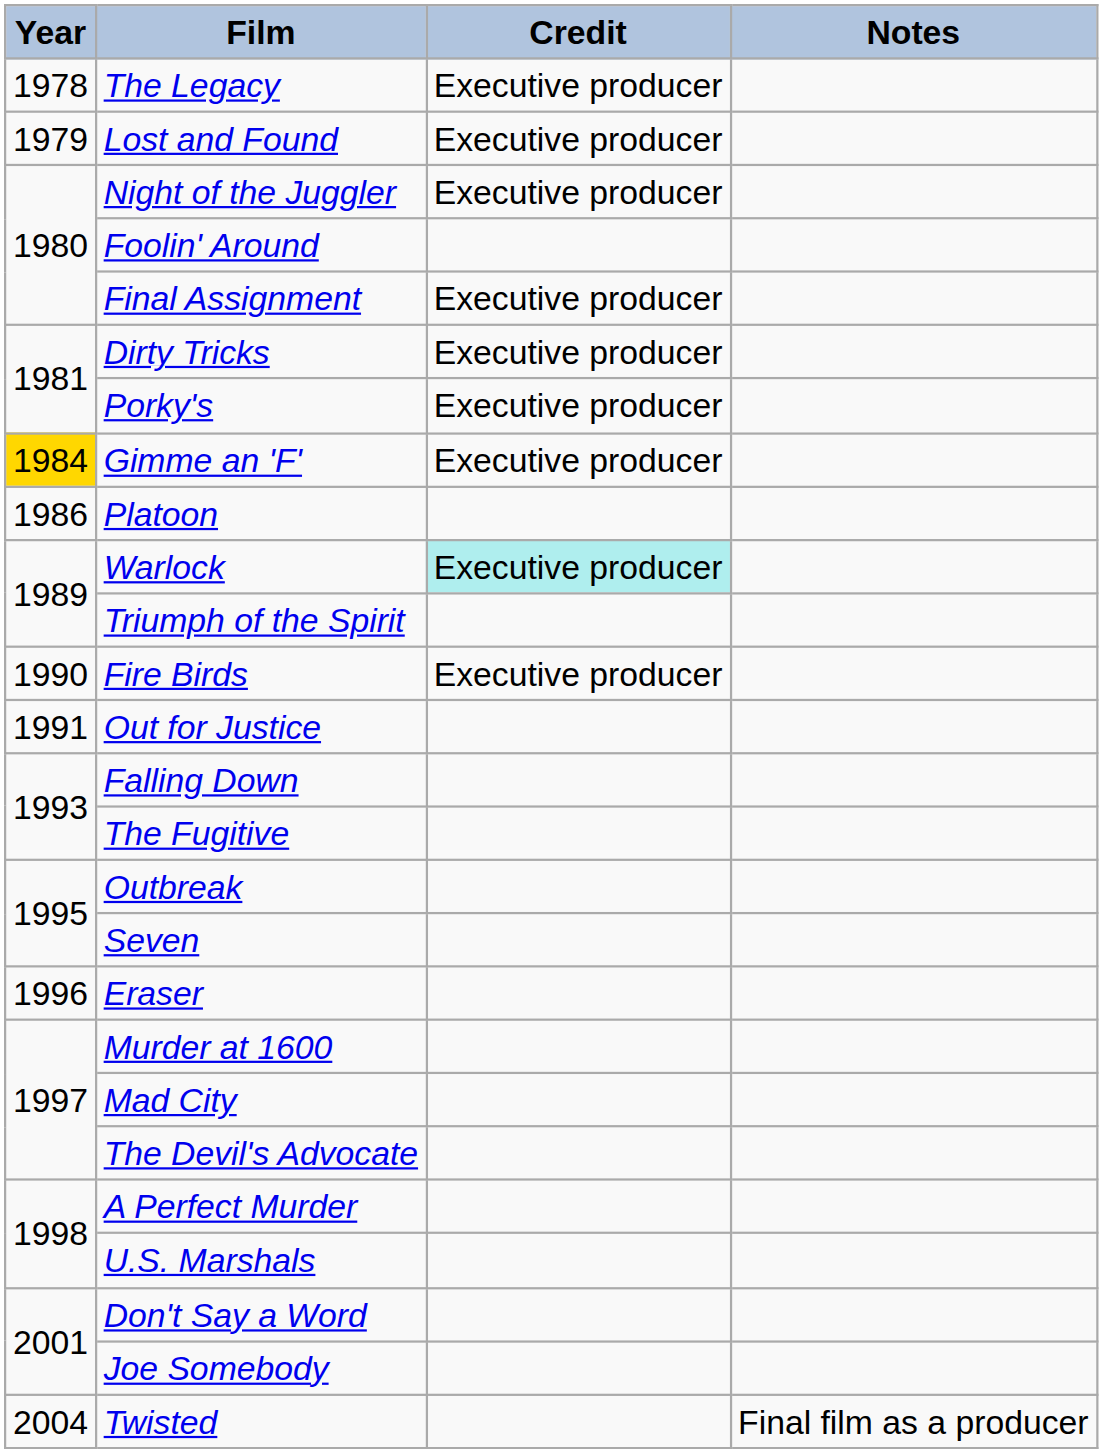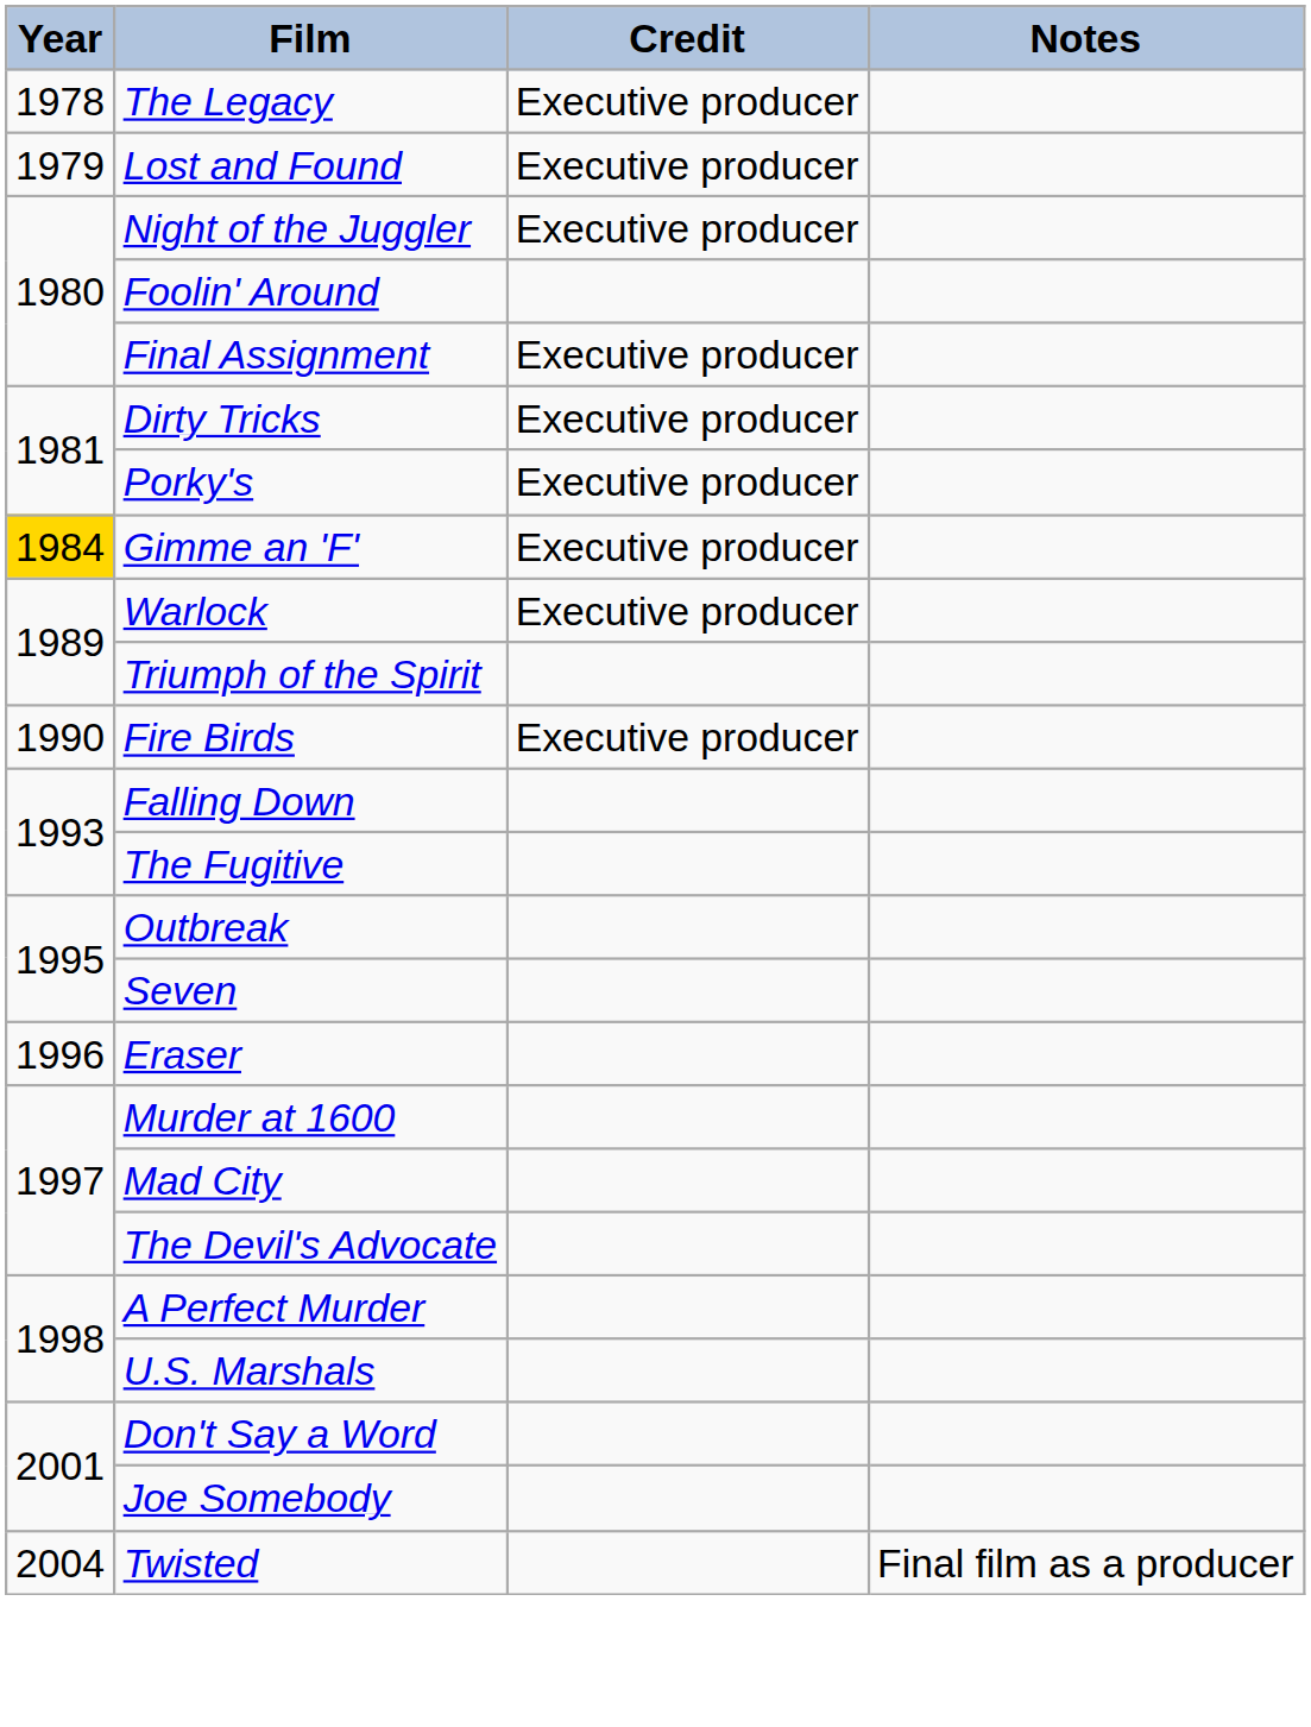 <table class="wikitable" style="font-size:95%;">
 <tr>
 <th style="background:#B0C4DE;">Year</th>
 <th style="background:#B0C4DE;">Film</th>
 <th style="background:#B0C4DE;">Credit</th>
 <th style="background:#B0C4DE;">Notes</th>
 </tr>
 <tr>
 <td>1978</td>
 <td><em><a href='#'>The Legacy</a></em></td>
 <td>Executive producer</td>
 <td></td>
 </tr>
 <tr>
 <td>1979</td>
 <td><em><a href='#'>Lost and Found</a></em></td>
 <td>Executive producer</td>
 <td></td>
 </tr>
 <tr>
 <td rowspan=3>1980</td>
 <td><em><a href='#'>Night of the Juggler</a></em></td>
 <td>Executive producer</td>
 <td></td>
 </tr>
 <tr>
 <td><em><a href='#'>Foolin' Around</a></em></td>
 <td></td>
 <td></td>
 </tr>
 <tr>
 <td><em><a href='#'>Final Assignment</a></em></td>
 <td>Executive producer</td>
 <td></td>
 </tr>
 <tr>
 <td rowspan=2>1981</td>
 <td><em><a href='#'>Dirty Tricks</a></em></td>
 <td>Executive producer</td>
 <td></td>
 </tr>
 <tr>
 <td><em><a href='#'>Porky's</a></em></td>
 <td>Executive producer</td>
 <td></td>
 </tr>
 <tr>
 <td style="background: gold;">1984</td>
 <td><em><a href='#'>Gimme an 'F'</a></em></td>
 <td>Executive producer</td>
 <td></td>
 </tr>
 <tr>
-<td>1986</td>
-<td><em><a href='#'>Platoon</a></em></td>
-<td></td>
-<td></td>
-</tr>
-<tr>
 <td rowspan=2>1989</td>
 <td><em><a href='#'>Warlock</a></em></td>
-<td style="background: paleturquoise;">Executive producer</td>
+<td>Executive producer</td>
 <td></td>
 </tr>
 <tr>
 <td><em><a href='#'>Triumph of the Spirit</a></em></td>
 <td></td>
 <td></td>
 </tr>
 <tr>
 <td>1990</td>
 <td><em><a href='#'>Fire Birds</a></em></td>
 <td>Executive producer</td>
-<td></td>
-</tr>
-<tr>
-<td>1991</td>
-<td><em><a href='#'>Out for Justice</a></em></td>
-<td></td>
 <td></td>
 </tr>
 <tr>
 <td rowspan=2>1993</td>
 <td><em><a href='#'>Falling Down</a></em></td>
 <td></td>
 <td></td>
 </tr>
 <tr>
 <td><em><a href='#'>The Fugitive</a></em></td>
 <td></td>
 <td></td>
 </tr>
 <tr>
 <td rowspan=2>1995</td>
 <td><em><a href='#'>Outbreak</a></em></td>
 <td></td>
 <td></td>
 </tr>
 <tr>
 <td><em><a href='#'>Seven</a></em></td>
 <td></td>
 <td></td>
 </tr>
 <tr>
 <td>1996</td>
 <td><em><a href='#'>Eraser</a></em></td>
 <td></td>
 <td></td>
 </tr>
 <tr>
 <td rowspan=3>1997</td>
 <td><em><a href='#'>Murder at 1600</a></em></td>
 <td></td>
 <td></td>
 </tr>
 <tr>
 <td><em><a href='#'>Mad City</a></em></td>
 <td></td>
 <td></td>
 </tr>
 <tr>
 <td><em><a href='#'>The Devil's Advocate</a></em></td>
 <td></td>
 <td></td>
 </tr>
 <tr>
 <td rowspan=2>1998</td>
 <td><em><a href='#'>A Perfect Murder</a></em></td>
 <td></td>
 <td></td>
 </tr>
 <tr>
 <td><em><a href='#'>U.S. Marshals</a></em></td>
 <td></td>
 <td></td>
 </tr>
 <tr>
 <td rowspan=2>2001</td>
 <td><em><a href='#'>Don't Say a Word</a></em></td>
 <td></td>
 <td></td>
 </tr>
 <tr>
 <td><em><a href='#'>Joe Somebody</a></em></td>
 <td></td>
 <td></td>
 </tr>
 <tr>
 <td>2004</td>
 <td><em><a href='#'>Twisted</a></em></td>
 <td></td>
 <td>Final film as a producer</td>
 </tr>
 </table>
